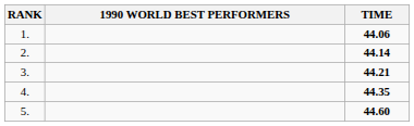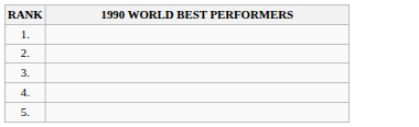 <table class="wikitable" style="border-collapse: collapse; font-size: 90%;">
 <tr>
 <th>RANK</th>
 <th align="center" style="width: 25em">1990 WORLD BEST PERFORMERS</th>
-<th align="center" style="width: 5em">TIME</th>
 </tr>
 <tr>
 <td align="center">1.</td>
 <td></td>
-<td align="center"><strong>44.06</strong></td>
 </tr>
 <tr>
 <td align="center">2.</td>
 <td></td>
-<td align="center"><strong>44.14</strong></td>
 </tr>
 <tr>
 <td align="center">3.</td>
 <td></td>
-<td align="center"><strong>44.21</strong></td>
 </tr>
 <tr>
 <td align="center">4.</td>
 <td></td>
-<td align="center"><strong>44.35</strong></td>
 </tr>
 <tr>
 <td align="center">5.</td>
 <td></td>
-<td align="center"><strong>44.60</strong></td>
 </tr>
 </table>
